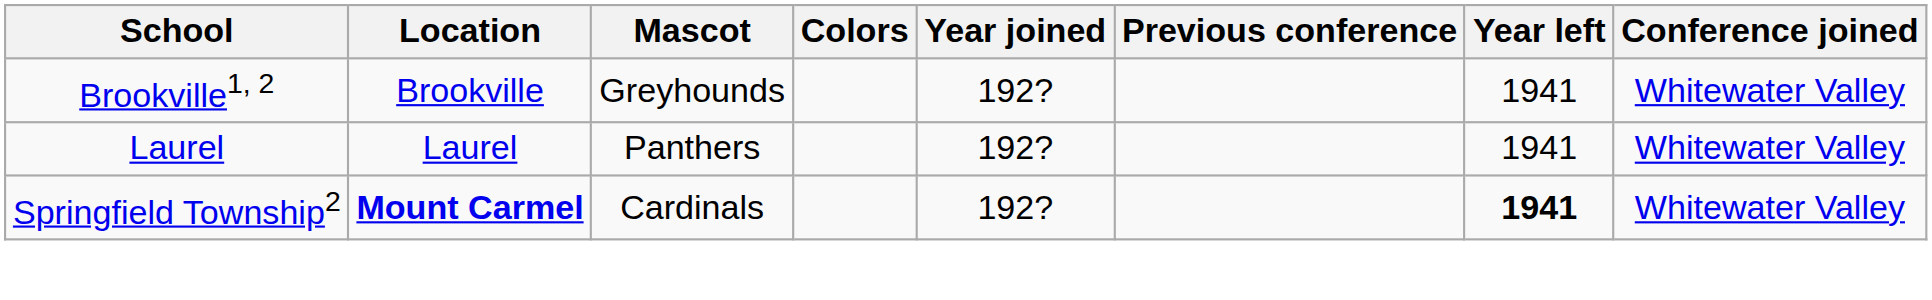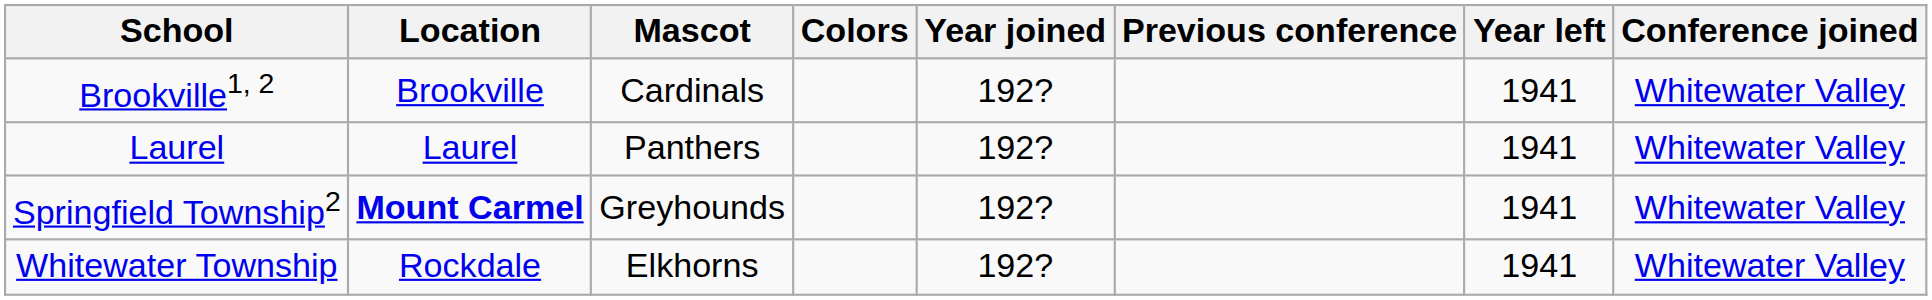 <table class="wikitable" style="text-align:center;">
 <tr>
 <th>School</th>
 <th>Location</th>
 <th>Mascot</th>
 <th>Colors</th>
 <th>Year joined</th>
 <th>Previous conference</th>
 <th>Year left</th>
 <th>Conference joined</th>
 </tr>
 <tr>
 <td><a href='#'>Brookville</a><sup>1, 2</sup></td>
 <td><a href='#'>Brookville</a></td>
-<td>Greyhounds</td>
+<td>Cardinals</td>
 <td>  </td>
 <td>192?</td>
 <td></td>
 <td>1941</td>
 <td><a href='#'>Whitewater Valley</a></td>
 </tr>
 <tr>
 <td><a href='#'>Laurel</a></td>
 <td><a href='#'>Laurel</a></td>
 <td>Panthers</td>
 <td> </td>
 <td>192?</td>
 <td></td>
 <td>1941</td>
 <td><a href='#'>Whitewater Valley</a></td>
 </tr>
 <tr>
 <td><a href='#'>Springfield Township</a><sup>2</sup></td>
 <td><strong><a href='#'>Mount Carmel</a></strong></td>
-<td>Cardinals</td>
+<td>Greyhounds</td>
 <td> </td>
 <td>192?</td>
 <td></td>
-<td><strong>1941</strong></td>
+<td>1941</td>
+<td><a href='#'>Whitewater Valley</a></td>
+</tr>
+<tr>
+<td><a href='#'>Whitewater Township</a></td>
+<td><a href='#'>Rockdale</a></td>
+<td>Elkhorns</td>
+<td>  </td>
+<td>192?</td>
+<td></td>
+<td>1941</td>
 <td><a href='#'>Whitewater Valley</a></td>
 </tr>
 </table>
